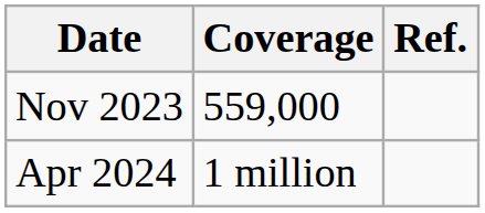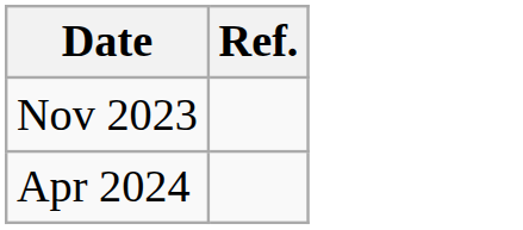 <table class="wikitable defaultcenter col1left">
 <tr>
 <th>Date</th>
-<th>Coverage</th>
 <th>Ref.</th>
 </tr>
 <tr>
 <td>Nov 2023</td>
-<td>559,000</td>
 <td></td>
 </tr>
 <tr>
 <td>Apr 2024</td>
-<td>1 million</td>
 <td></td>
 </tr>
 </table>
